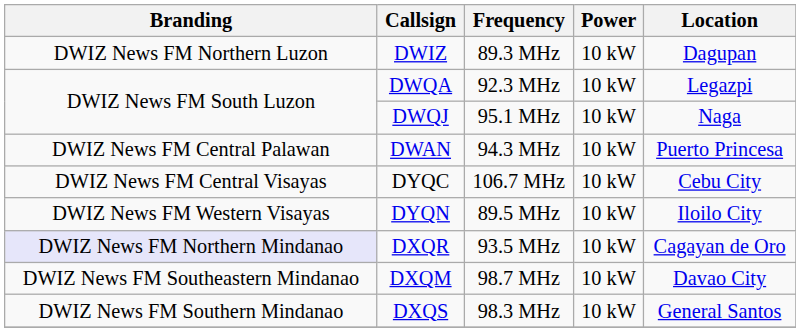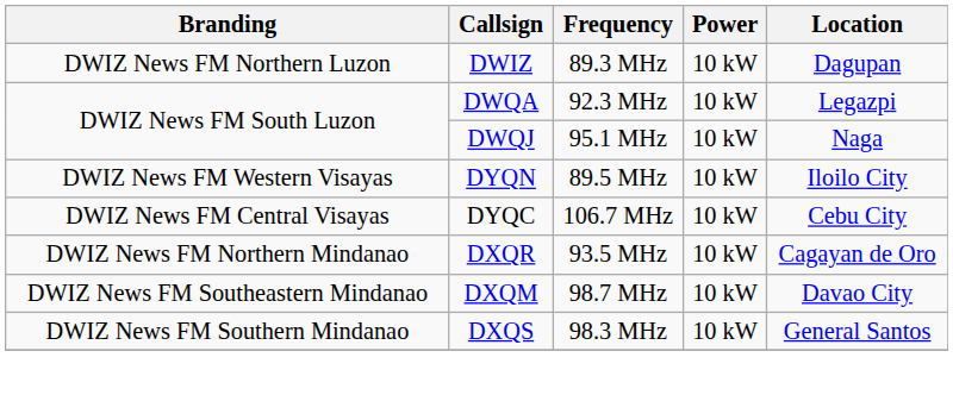 <table class="wikitable" style="width:100%; text-align:center;">
 <tr>
 <th>Branding</th>
 <th>Callsign</th>
 <th>Frequency</th>
 <th>Power</th>
 <th>Location</th>
 </tr>
 <tr>
 <td>DWIZ News FM Northern Luzon</td>
 <td><a href='#'>DWIZ</a></td>
 <td>89.3 MHz</td>
 <td>10 kW</td>
 <td><a href='#'>Dagupan</a></td>
 </tr>
 <tr>
 <td rowspan = "2">DWIZ News FM South Luzon</td>
 <td><a href='#'>DWQA</a></td>
 <td>92.3 MHz</td>
 <td>10 kW</td>
 <td><a href='#'>Legazpi</a></td>
 </tr>
 <tr>
 <td><a href='#'>DWQJ</a></td>
 <td>95.1 MHz</td>
 <td>10 kW</td>
 <td><a href='#'>Naga</a></td>
 </tr>
 <tr>
-<td>DWIZ News FM Central Palawan</td>
-<td><a href='#'>DWAN</a></td>
-<td>94.3 MHz</td>
+<td>DWIZ News FM Western Visayas</td>
+<td><a href='#'>DYQN</a></td>
+<td>89.5 MHz</td>
 <td>10 kW</td>
-<td><a href='#'>Puerto Princesa</a></td>
+<td><a href='#'>Iloilo City</a></td>
 </tr>
 <tr>
 <td>DWIZ News FM Central Visayas</td>
 <td>DYQC</td>
 <td>106.7 MHz</td>
 <td>10 kW</td>
 <td><a href='#'>Cebu City</a></td>
 </tr>
 <tr>
-<td>DWIZ News FM Western Visayas</td>
-<td><a href='#'>DYQN</a></td>
-<td>89.5 MHz</td>
-<td>10 kW</td>
-<td><a href='#'>Iloilo City</a></td>
-</tr>
-<tr>
-<td style="background: lavender;">DWIZ News FM Northern Mindanao</td>
+<td>DWIZ News FM Northern Mindanao</td>
 <td><a href='#'>DXQR</a></td>
 <td>93.5 MHz</td>
 <td>10 kW</td>
 <td><a href='#'>Cagayan de Oro</a></td>
 </tr>
 <tr>
 <td>DWIZ News FM Southeastern Mindanao</td>
 <td><a href='#'>DXQM</a></td>
 <td>98.7 MHz</td>
 <td>10 kW</td>
 <td><a href='#'>Davao City</a></td>
 </tr>
 <tr>
 <td>DWIZ News FM Southern Mindanao</td>
 <td><a href='#'>DXQS</a></td>
 <td>98.3 MHz</td>
 <td>10 kW</td>
 <td><a href='#'>General Santos</a></td>
 </tr>
 <tr>
 </tr>
 </table>
